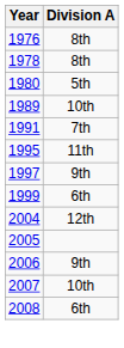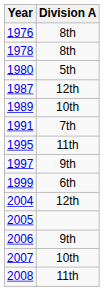 <table class="wikitable" style="text-align:center">
 <tr>
 <th>Year</th>
 <th>Division A</th>
 </tr>
 <tr>
 <td><a href='#'>1976</a></td>
 <td>8th</td>
 </tr>
 <tr>
 <td><a href='#'>1978</a></td>
 <td>8th</td>
 </tr>
 <tr>
 <td><a href='#'>1980</a></td>
 <td>5th</td>
+</tr>
+<tr>
+<td><a href='#'>1987</a></td>
+<td>12th</td>
 </tr>
 <tr>
 <td><a href='#'>1989</a></td>
 <td>10th</td>
 </tr>
 <tr>
 <td><a href='#'>1991</a></td>
 <td>7th</td>
 </tr>
 <tr>
 <td><a href='#'>1995</a></td>
 <td>11th</td>
 </tr>
 <tr>
 <td><a href='#'>1997</a></td>
 <td>9th</td>
 </tr>
 <tr>
 <td><a href='#'>1999</a></td>
 <td>6th</td>
 </tr>
 <tr>
 <td><a href='#'>2004</a></td>
 <td>12th</td>
 </tr>
 <tr>
 <td><a href='#'>2005</a></td>
 <td></td>
 </tr>
 <tr>
 <td><a href='#'>2006</a></td>
 <td>9th</td>
 </tr>
 <tr>
 <td><a href='#'>2007</a></td>
 <td>10th</td>
 </tr>
 <tr>
 <td><a href='#'>2008</a></td>
-<td>6th</td>
+<td>11th</td>
 </tr>
 </table>
